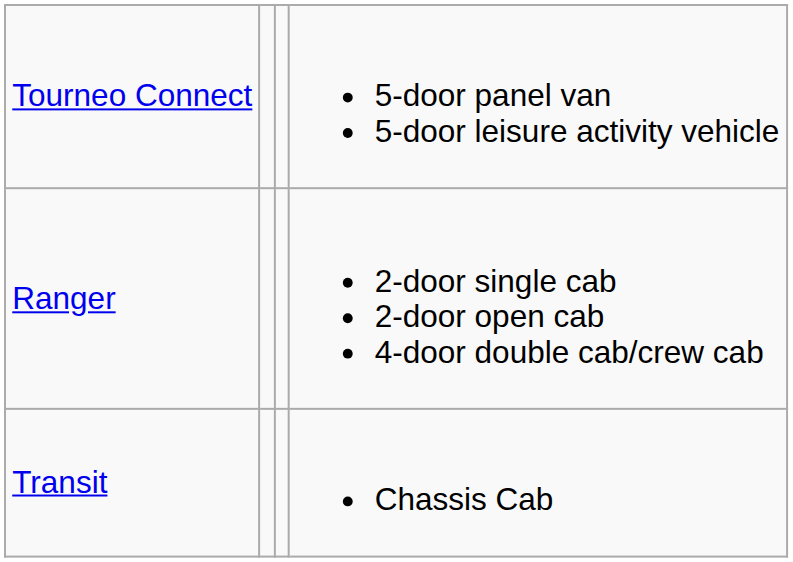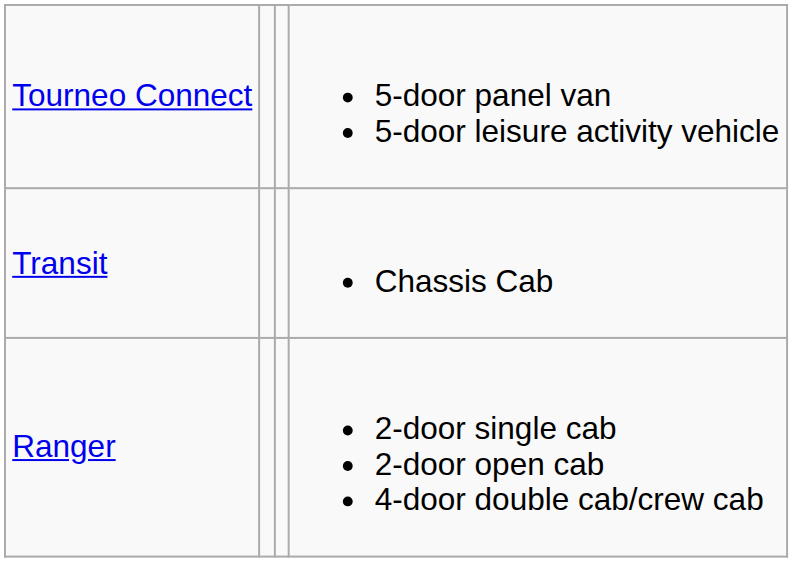 <table class="wikitable">
 <tr>
 <td><a href='#'>Tourneo Connect</a></td>
 <td></td>
 <td></td>
 <td><br><ul><li>5-door panel van</li><li>5-door leisure activity vehicle</li></ul></td>
 </tr>
 <tr>
+<td><a href='#'>Transit</a></td>
+<td></td>
+<td></td>
+<td><br><ul><li>Chassis Cab</li></ul></td>
+</tr>
+<tr>
 <td><a href='#'>Ranger</a></td>
 <td></td>
 <td></td>
 <td><br><ul><li>2-door single cab</li><li>2-door open cab</li><li>4-door double cab/crew cab</li></ul></td>
 </tr>
-<tr>
-<td><a href='#'>Transit</a></td>
-<td></td>
-<td></td>
-<td><br><ul><li>Chassis Cab</li></ul></td>
-</tr>
 </table>
